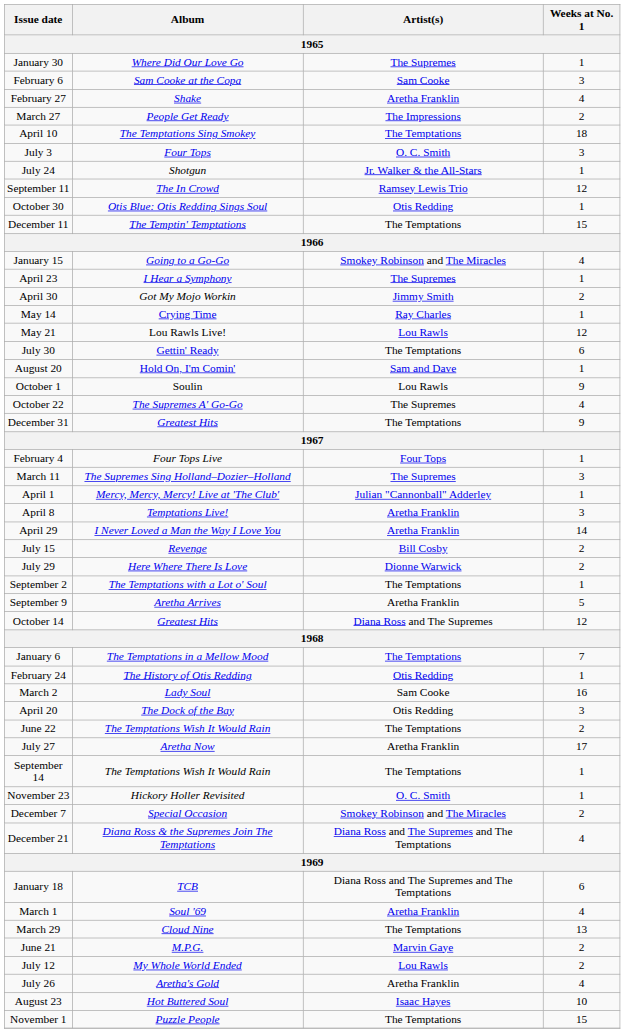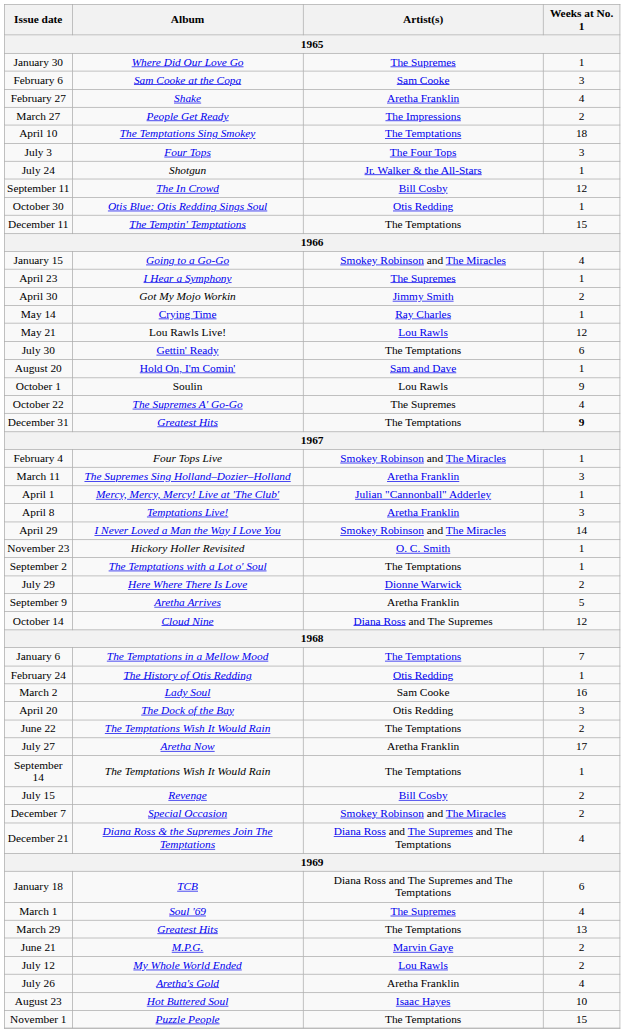 <table class="wikitable" style="text-align: center;">
 <tr>
 <th>Issue date</th>
 <th>Album</th>
 <th>Artist(s)</th>
 <th>Weeks at No. 1</th>
 </tr>
 <tr>
 <th colspan=4>1965</th>
 </tr>
 <tr>
 <td>January 30</td>
 <td><em><a href='#'>Where Did Our Love Go</a></em></td>
 <td><a href='#'>The Supremes</a></td>
 <td>1</td>
 </tr>
 <tr>
 <td>February 6</td>
 <td><em><a href='#'>Sam Cooke at the Copa</a></em></td>
 <td><a href='#'>Sam Cooke</a></td>
 <td>3</td>
 </tr>
 <tr>
 <td>February 27</td>
 <td><em><a href='#'>Shake</a></em></td>
 <td><a href='#'>Aretha Franklin</a></td>
 <td>4</td>
 </tr>
 <tr>
 <td>March 27</td>
 <td><em><a href='#'>People Get Ready</a></em></td>
 <td><a href='#'>The Impressions</a></td>
 <td>2</td>
 </tr>
 <tr>
 <td>April 10</td>
 <td><em><a href='#'>The Temptations Sing Smokey</a></em></td>
 <td><a href='#'>The Temptations</a></td>
 <td>18</td>
 </tr>
 <tr>
 <td>July 3</td>
 <td><em><a href='#'>Four Tops</a></em></td>
-<td><a href='#'>O. C. Smith</a></td>
+<td><a href='#'>The Four Tops</a></td>
 <td>3</td>
 </tr>
 <tr>
 <td>July 24</td>
 <td><em>Shotgun</em></td>
 <td><a href='#'>Jr. Walker & the All-Stars</a></td>
 <td>1</td>
 </tr>
 <tr>
 <td>September 11</td>
 <td><em><a href='#'>The In Crowd</a></em></td>
-<td><a href='#'>Ramsey Lewis Trio</a></td>
+<td><a href='#'>Bill Cosby</a></td>
 <td>12</td>
 </tr>
 <tr>
 <td>October 30</td>
 <td><em><a href='#'>Otis Blue: Otis Redding Sings Soul</a></em></td>
 <td><a href='#'>Otis Redding</a></td>
 <td>1</td>
 </tr>
 <tr>
 <td>December 11</td>
 <td><em><a href='#'>The Temptin' Temptations</a></em></td>
 <td>The Temptations</td>
 <td>15</td>
 </tr>
 <tr>
 <th colspan=4>1966</th>
 </tr>
 <tr>
 <td>January 15</td>
 <td><em><a href='#'>Going to a Go-Go</a></em></td>
 <td><a href='#'>Smokey Robinson</a> and <a href='#'>The Miracles</a></td>
 <td>4</td>
 </tr>
 <tr>
 <td>April 23</td>
 <td><em><a href='#'>I Hear a Symphony</a></em></td>
 <td><a href='#'>The Supremes</a></td>
 <td>1</td>
 </tr>
 <tr>
 <td>April 30</td>
 <td><em>Got My Mojo Workin<strong></td>
 <td><a href='#'>Jimmy Smith</a></td>
 <td>2</td>
 </tr>
 <tr>
 <td>May 14</td>
 <td></em><a href='#'>Crying Time</a><em></td>
 <td><a href='#'>Ray Charles</a></td>
 <td>1</td>
 </tr>
 <tr>
 <td>May 21</td>
 <td></em>Lou Rawls Live!<em></td>
 <td><a href='#'>Lou Rawls</a></td>
 <td>12</td>
 </tr>
 <tr>
 <td>July 30</td>
 <td></em><a href='#'>Gettin' Ready</a><em></td>
 <td>The Temptations</td>
 <td>6</td>
 </tr>
 <tr>
 <td>August 20</td>
 <td></em><a href='#'>Hold On, I'm Comin'</a><em></td>
 <td><a href='#'>Sam and Dave</a></td>
 <td>1</td>
 </tr>
 <tr>
 <td>October 1</td>
 <td></em>Soulin</strong></td>
 <td>Lou Rawls</td>
 <td>9</td>
 </tr>
 <tr>
 <td>October 22</td>
 <td><em><a href='#'>The Supremes A' Go-Go</a></em></td>
 <td>The Supremes</td>
 <td>4</td>
 </tr>
 <tr>
 <td>December 31</td>
 <td><em><a href='#'>Greatest Hits</a></em></td>
 <td>The Temptations</td>
-<td>9</td>
+<td><strong>9</strong></td>
 </tr>
 <tr>
 <th colspan=4>1967</th>
 </tr>
 <tr>
 <td>February 4</td>
 <td><em>Four Tops Live</em></td>
-<td><a href='#'>Four Tops</a></td>
+<td><a href='#'>Smokey Robinson</a> and <a href='#'>The Miracles</a></td>
 <td>1</td>
 </tr>
 <tr>
 <td>March 11</td>
 <td><em><a href='#'>The Supremes Sing Holland–Dozier–Holland</a></em></td>
-<td><a href='#'>The Supremes</a></td>
+<td><a href='#'>Aretha Franklin</a></td>
 <td>3</td>
 </tr>
 <tr>
 <td>April 1</td>
 <td><em><a href='#'>Mercy, Mercy, Mercy! Live at 'The Club'</a></em></td>
 <td><a href='#'>Julian "Cannonball" Adderley</a></td>
 <td>1</td>
 </tr>
 <tr>
 <td>April 8</td>
 <td><em><a href='#'>Temptations Live!</a></em></td>
 <td><a href='#'>Aretha Franklin</a></td>
 <td>3</td>
 </tr>
 <tr>
 <td>April 29</td>
 <td><em><a href='#'>I Never Loved a Man the Way I Love You</a></em></td>
-<td><a href='#'>Aretha Franklin</a></td>
+<td><a href='#'>Smokey Robinson</a> and <a href='#'>The Miracles</a></td>
 <td>14</td>
 </tr>
 <tr>
-<td>July 15</td>
-<td><em><a href='#'>Revenge</a></em></td>
-<td><a href='#'>Bill Cosby</a></td>
-<td>2</td>
+<td>November 23</td>
+<td><em>Hickory Holler Revisited</em></td>
+<td><a href='#'>O. C. Smith</a></td>
+<td>1</td>
+</tr>
+<tr>
+<td>September 2</td>
+<td><em><a href='#'>The Temptations with a Lot o' Soul</a></em></td>
+<td>The Temptations</td>
+<td>1</td>
 </tr>
 <tr>
 <td>July 29</td>
 <td><em><a href='#'>Here Where There Is Love</a></em></td>
 <td><a href='#'>Dionne Warwick</a></td>
 <td>2</td>
-</tr>
-<tr>
-<td>September 2</td>
-<td><em><a href='#'>The Temptations with a Lot o' Soul</a></em></td>
-<td>The Temptations</td>
-<td>1</td>
 </tr>
 <tr>
 <td>September 9</td>
 <td><em><a href='#'>Aretha Arrives</a></em></td>
 <td>Aretha Franklin</td>
 <td>5</td>
 </tr>
 <tr>
 <td>October 14</td>
-<td><em><a href='#'>Greatest Hits</a></em></td>
+<td><em><a href='#'>Cloud Nine</a></em></td>
 <td><a href='#'>Diana Ross</a> and The Supremes</td>
 <td>12</td>
 </tr>
 <tr>
 <th colspan=4>1968</th>
 </tr>
 <tr>
 <td>January 6</td>
 <td><em><a href='#'>The Temptations in a Mellow Mood</a></em></td>
 <td><a href='#'>The Temptations</a></td>
 <td>7</td>
 </tr>
 <tr>
 <td>February 24</td>
 <td><em><a href='#'>The History of Otis Redding</a></em></td>
 <td><a href='#'>Otis Redding</a></td>
 <td>1</td>
 </tr>
 <tr>
 <td>March 2</td>
 <td><em><a href='#'>Lady Soul</a></em></td>
 <td>Sam Cooke</td>
 <td>16</td>
 </tr>
 <tr>
 <td>April 20</td>
 <td><em><a href='#'>The Dock of the Bay</a></em></td>
 <td>Otis Redding</td>
 <td>3</td>
 </tr>
 <tr>
 <td>June 22</td>
 <td><em><a href='#'>The Temptations Wish It Would Rain</a></em></td>
 <td>The Temptations</td>
 <td>2</td>
 </tr>
 <tr>
 <td>July 27</td>
 <td><em><a href='#'>Aretha Now</a></em></td>
 <td>Aretha Franklin</td>
 <td>17</td>
 </tr>
 <tr>
 <td>September 14</td>
 <td><em>The Temptations Wish It Would Rain</em></td>
 <td>The Temptations</td>
 <td>1</td>
 </tr>
 <tr>
-<td>November 23</td>
-<td><em>Hickory Holler Revisited</em></td>
-<td><a href='#'>O. C. Smith</a></td>
-<td>1</td>
+<td>July 15</td>
+<td><em><a href='#'>Revenge</a></em></td>
+<td><a href='#'>Bill Cosby</a></td>
+<td>2</td>
 </tr>
 <tr>
 <td>December 7</td>
 <td><em><a href='#'>Special Occasion</a></em></td>
 <td><a href='#'>Smokey Robinson</a> and <a href='#'>The Miracles</a></td>
 <td>2</td>
 </tr>
 <tr>
 <td>December 21</td>
 <td><em><a href='#'>Diana Ross & the Supremes Join The Temptations</a></em></td>
 <td><a href='#'>Diana Ross</a> and <a href='#'>The Supremes</a> and The Temptations</td>
 <td>4</td>
 </tr>
 <tr>
 <th colspan=4>1969</th>
 </tr>
 <tr>
 <td>January 18</td>
 <td><em><a href='#'>TCB</a></em></td>
 <td>Diana Ross and The Supremes and The Temptations</td>
 <td>6</td>
 </tr>
 <tr>
 <td>March 1</td>
 <td><em><a href='#'>Soul '69</a></em></td>
-<td><a href='#'>Aretha Franklin</a></td>
+<td><a href='#'>The Supremes</a></td>
 <td>4</td>
 </tr>
 <tr>
 <td>March 29</td>
-<td><em><a href='#'>Cloud Nine</a></em></td>
+<td><em><a href='#'>Greatest Hits</a></em></td>
 <td>The Temptations</td>
 <td>13</td>
 </tr>
 <tr>
 <td>June 21</td>
 <td><em><a href='#'>M.P.G.</a></em></td>
 <td><a href='#'>Marvin Gaye</a></td>
 <td>2</td>
 </tr>
 <tr>
 <td>July 12</td>
 <td><em><a href='#'>My Whole World Ended</a></em></td>
 <td><a href='#'>Lou Rawls</a></td>
 <td>2</td>
 </tr>
 <tr>
 <td>July 26</td>
 <td><em><a href='#'>Aretha's Gold</a></em></td>
 <td>Aretha Franklin</td>
 <td>4</td>
 </tr>
 <tr>
 <td>August 23</td>
 <td><em><a href='#'>Hot Buttered Soul</a></em></td>
 <td><a href='#'>Isaac Hayes</a></td>
 <td>10</td>
 </tr>
 <tr>
 <td>November 1</td>
 <td><em><a href='#'>Puzzle People</a></em></td>
 <td>The Temptations</td>
 <td>15</td>
 </tr>
 <tr>
 </tr>
 </table>
